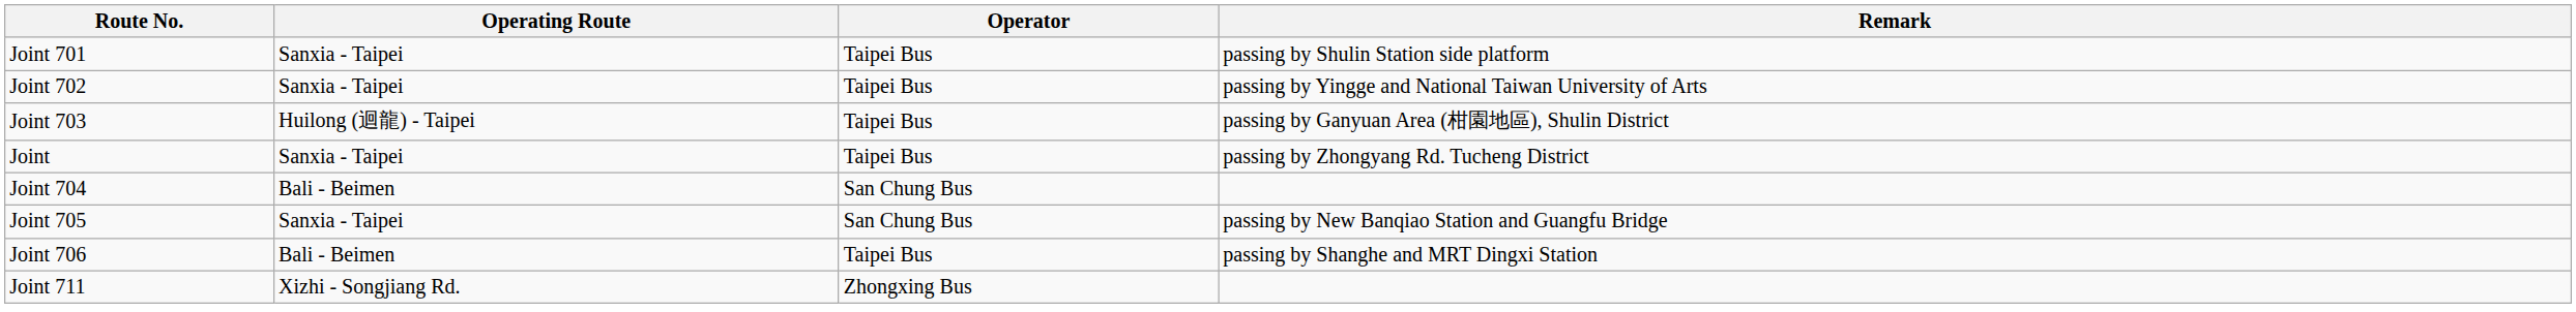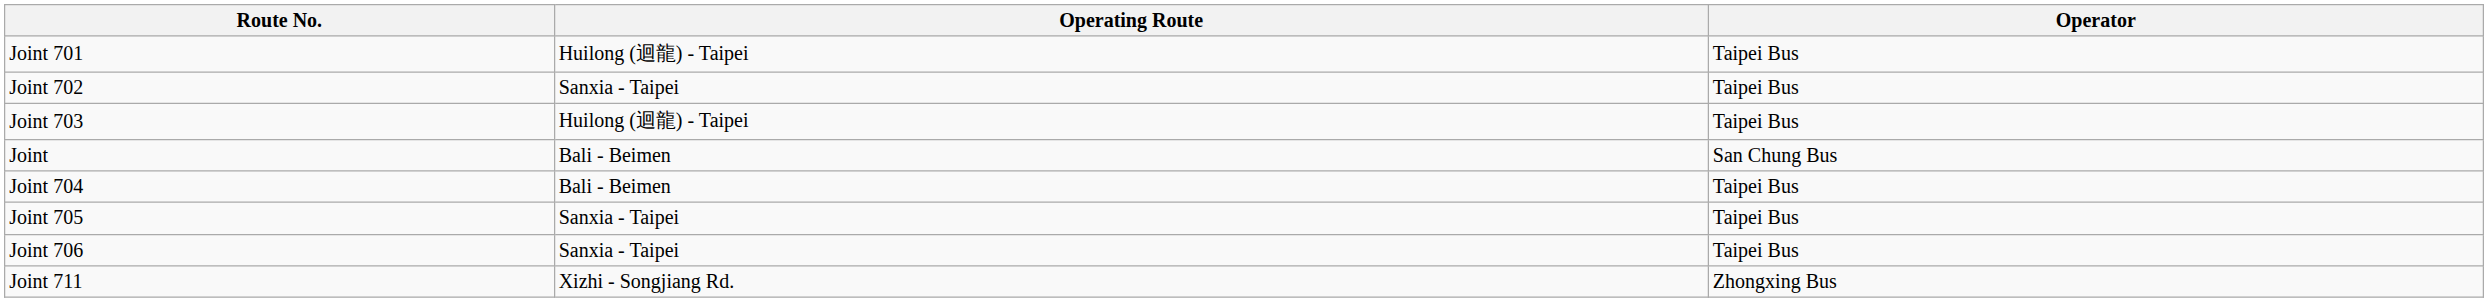 <table class="wikitable"  style="width:100%; margin:auto;">
 <tr>
 <th>Route No.</th>
 <th>Operating Route</th>
 <th>Operator</th>
-<th>Remark</th>
 </tr>
 <tr>
 <td>Joint 701</td>
-<td>Sanxia - Taipei</td>
+<td>Huilong (迴龍) - Taipei</td>
 <td>Taipei Bus</td>
-<td>passing by Shulin Station side platform</td>
 </tr>
 <tr>
 <td>Joint 702</td>
 <td>Sanxia - Taipei</td>
 <td>Taipei Bus</td>
-<td>passing by Yingge and National Taiwan University of Arts</td>
 </tr>
 <tr>
 <td>Joint 703</td>
 <td>Huilong (迴龍) - Taipei</td>
 <td>Taipei Bus</td>
-<td>passing by Ganyuan Area (柑園地區), Shulin District</td>
 </tr>
 <tr>
 <td>Joint </td>
-<td>Sanxia - Taipei</td>
-<td>Taipei Bus</td>
-<td>passing by Zhongyang Rd. Tucheng District</td>
+<td>Bali - Beimen</td>
+<td>San Chung Bus</td>
 </tr>
 <tr>
 <td>Joint 704</td>
 <td>Bali - Beimen</td>
-<td>San Chung Bus</td>
-<td></td>
+<td>Taipei Bus</td>
 </tr>
 <tr>
 <td>Joint 705</td>
 <td>Sanxia - Taipei</td>
-<td>San Chung Bus</td>
-<td>passing by New Banqiao Station and Guangfu Bridge</td>
+<td>Taipei Bus</td>
 </tr>
 <tr>
 <td>Joint 706</td>
-<td>Bali - Beimen</td>
+<td>Sanxia - Taipei</td>
 <td>Taipei Bus</td>
-<td>passing by Shanghe and MRT Dingxi Station</td>
 </tr>
 <tr>
 <td>Joint 711</td>
 <td>Xizhi - Songjiang Rd.</td>
 <td>Zhongxing Bus</td>
-<td></td>
 </tr>
 </table>
